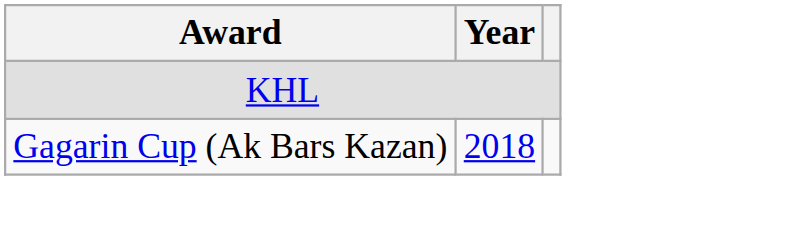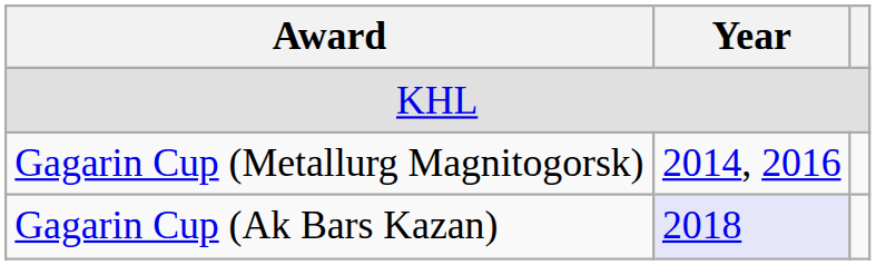 <table class="wikitable">
 <tr>
 <th>Award</th>
 <th>Year</th>
 <th></th>
 </tr>
 <tr ALIGN="center" bgcolor="#e0e0e0">
 <td colspan="3"><a href='#'>KHL</a></td>
 </tr>
 <tr>
+<td><a href='#'>Gagarin Cup</a> (Metallurg Magnitogorsk)</td>
+<td><a href='#'>2014</a>, <a href='#'>2016</a></td>
+<td></td>
+</tr>
+<tr>
 <td><a href='#'>Gagarin Cup</a> (Ak Bars Kazan)</td>
-<td><a href='#'>2018</a></td>
+<td style="background: lavender;"><a href='#'>2018</a></td>
 <td></td>
 </tr>
 </table>
